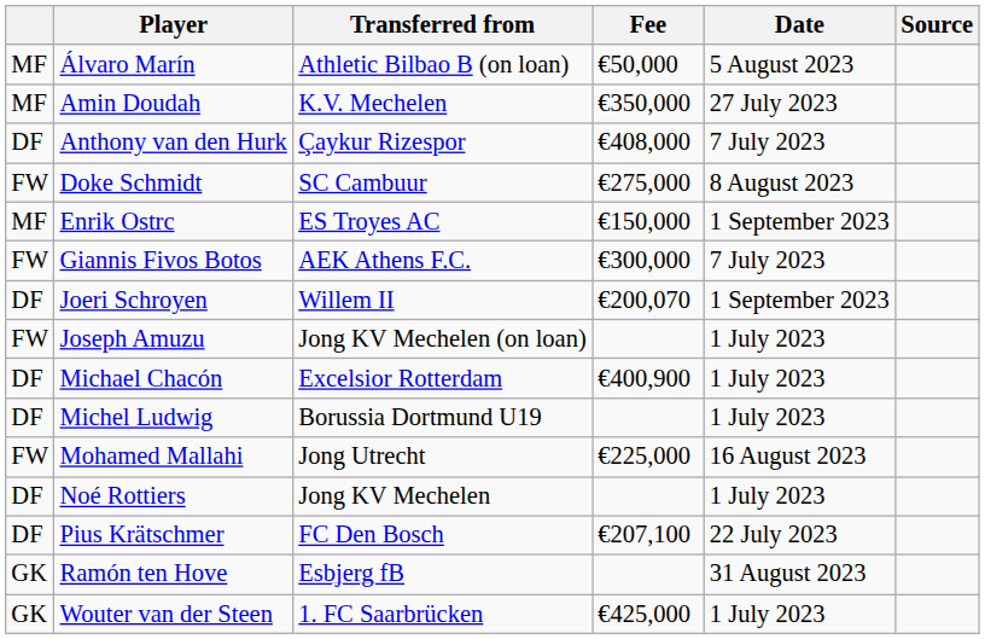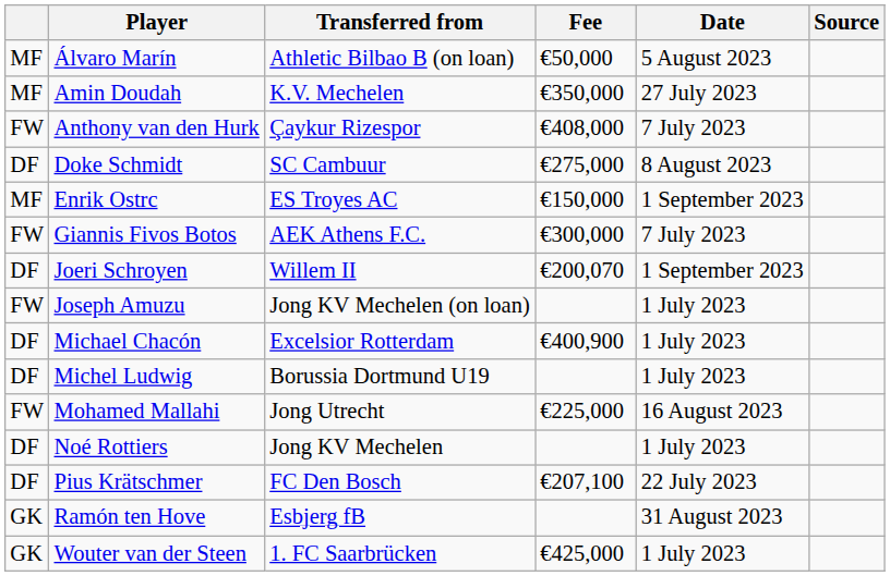 <table class="wikitable plainrowheaders sortable">
 <tr>
 <th></th>
 <th scope="col">Player</th>
 <th>Transferred from</th>
 <th style="width: 65px;">Fee</th>
 <th scope="col">Date</th>
 <th scope="col">Source</th>
 </tr>
 <tr>
 <td>MF</td>
 <td> <a href='#'>Álvaro Marín</a></td>
 <td> <a href='#'>Athletic Bilbao B</a> (on loan)</td>
 <td>€50,000</td>
 <td>5 August 2023</td>
 <td></td>
 </tr>
 <tr>
 <td>MF</td>
 <td> <a href='#'>Amin Doudah</a></td>
 <td> <a href='#'>K.V. Mechelen</a></td>
 <td>€350,000</td>
 <td>27 July 2023</td>
 <td></td>
 </tr>
 <tr>
-<td>DF</td>
+<td>FW</td>
 <td> <a href='#'>Anthony van den Hurk</a></td>
 <td> <a href='#'>Çaykur Rizespor</a></td>
 <td>€408,000</td>
 <td>7 July 2023</td>
 <td></td>
 </tr>
 <tr>
-<td>FW</td>
+<td>DF</td>
 <td> <a href='#'>Doke Schmidt</a></td>
 <td> <a href='#'>SC Cambuur</a></td>
 <td>€275,000</td>
 <td>8 August 2023</td>
 <td></td>
 </tr>
 <tr>
 <td>MF</td>
 <td> <a href='#'>Enrik Ostrc</a></td>
 <td> <a href='#'>ES Troyes AC</a></td>
 <td>€150,000</td>
 <td>1 September 2023</td>
 <td></td>
 </tr>
 <tr>
 <td>FW</td>
 <td> <a href='#'>Giannis Fivos Botos</a></td>
 <td> <a href='#'>AEK Athens F.C.</a></td>
 <td>€300,000</td>
 <td>7 July 2023</td>
 <td></td>
 </tr>
 <tr>
 <td>DF</td>
 <td> <a href='#'>Joeri Schroyen</a></td>
 <td> <a href='#'>Willem II</a></td>
 <td>€200,070</td>
 <td>1 September 2023</td>
 <td></td>
 </tr>
 <tr>
 <td>FW</td>
 <td> <a href='#'>Joseph Amuzu</a></td>
 <td> Jong KV Mechelen (on loan)</td>
 <td></td>
 <td>1 July 2023</td>
 <td></td>
 </tr>
 <tr>
 <td>DF</td>
 <td> <a href='#'>Michael Chacón</a></td>
 <td> <a href='#'>Excelsior Rotterdam</a></td>
 <td>€400,900</td>
 <td>1 July 2023</td>
 <td></td>
 </tr>
 <tr>
 <td>DF</td>
 <td> <a href='#'>Michel Ludwig</a></td>
 <td> Borussia Dortmund U19</td>
 <td></td>
 <td>1 July 2023</td>
 <td></td>
 </tr>
 <tr>
 <td>FW</td>
 <td> <a href='#'>Mohamed Mallahi</a></td>
 <td> Jong Utrecht</td>
 <td>€225,000</td>
 <td>16 August 2023</td>
 <td></td>
 </tr>
 <tr>
 <td>DF</td>
 <td> <a href='#'>Noé Rottiers</a></td>
 <td> Jong KV Mechelen</td>
 <td></td>
 <td>1 July 2023</td>
 <td></td>
 </tr>
 <tr>
 <td>DF</td>
 <td> <a href='#'>Pius Krätschmer</a></td>
 <td> <a href='#'>FC Den Bosch</a></td>
 <td>€207,100</td>
 <td>22 July 2023</td>
 <td></td>
 </tr>
 <tr>
 <td>GK</td>
 <td> <a href='#'>Ramón ten Hove</a></td>
 <td> <a href='#'>Esbjerg fB</a></td>
 <td></td>
 <td>31 August 2023</td>
 <td></td>
 </tr>
 <tr>
 <td>GK</td>
 <td> <a href='#'>Wouter van der Steen</a></td>
 <td> <a href='#'>1. FC Saarbrücken</a></td>
 <td>€425,000</td>
 <td>1 July 2023</td>
 <td></td>
 </tr>
 </table>
